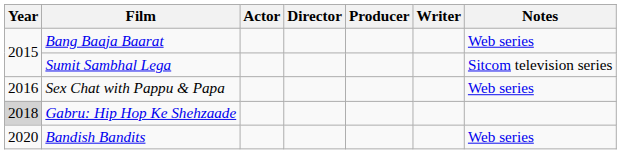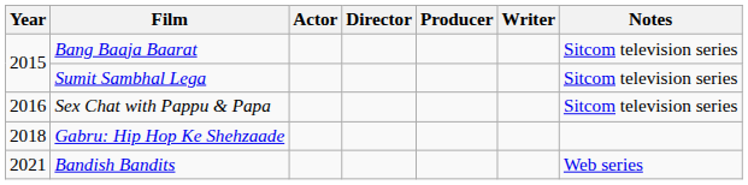 <table class="wikitable sortable">
 <tr>
 <th>Year</th>
 <th>Film</th>
 <th>Actor</th>
 <th>Director</th>
 <th>Producer</th>
 <th>Writer</th>
 <th>Notes</th>
 </tr>
 <tr>
 <td rowspan="2">2015</td>
 <td><em><a href='#'>Bang Baaja Baarat</a></em></td>
 <td></td>
 <td></td>
 <td></td>
 <td></td>
-<td><a href='#'>Web series</a></td>
+<td><a href='#'>Sitcom</a> television series</td>
 </tr>
 <tr>
 <td><em><a href='#'>Sumit Sambhal Lega</a></em></td>
 <td></td>
 <td></td>
 <td></td>
 <td></td>
 <td><a href='#'>Sitcom</a> television series</td>
 </tr>
 <tr>
 <td>2016</td>
 <td><em>Sex Chat with Pappu & Papa</em></td>
 <td></td>
 <td></td>
 <td></td>
 <td></td>
-<td><a href='#'>Web series</a></td>
+<td><a href='#'>Sitcom</a> television series</td>
 </tr>
 <tr>
-<td style="background: lightgrey;">2018</td>
+<td>2018</td>
 <td><em><a href='#'>Gabru: Hip Hop Ke Shehzaade</a></em></td>
 <td></td>
 <td></td>
 <td></td>
 <td></td>
 <td></td>
 </tr>
 <tr>
-<td>2020</td>
+<td>2021</td>
 <td><em><a href='#'>Bandish Bandits</a></em></td>
 <td></td>
 <td></td>
 <td></td>
 <td></td>
 <td><a href='#'>Web series</a></td>
 </tr>
 </table>
